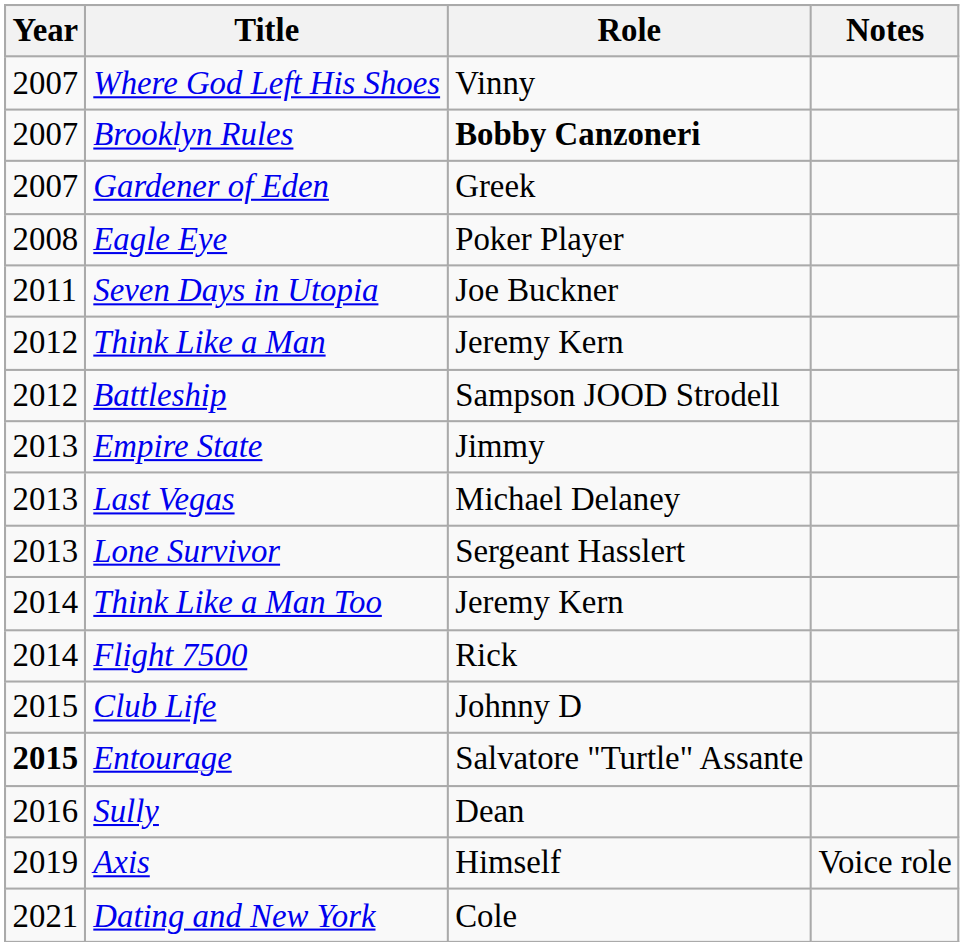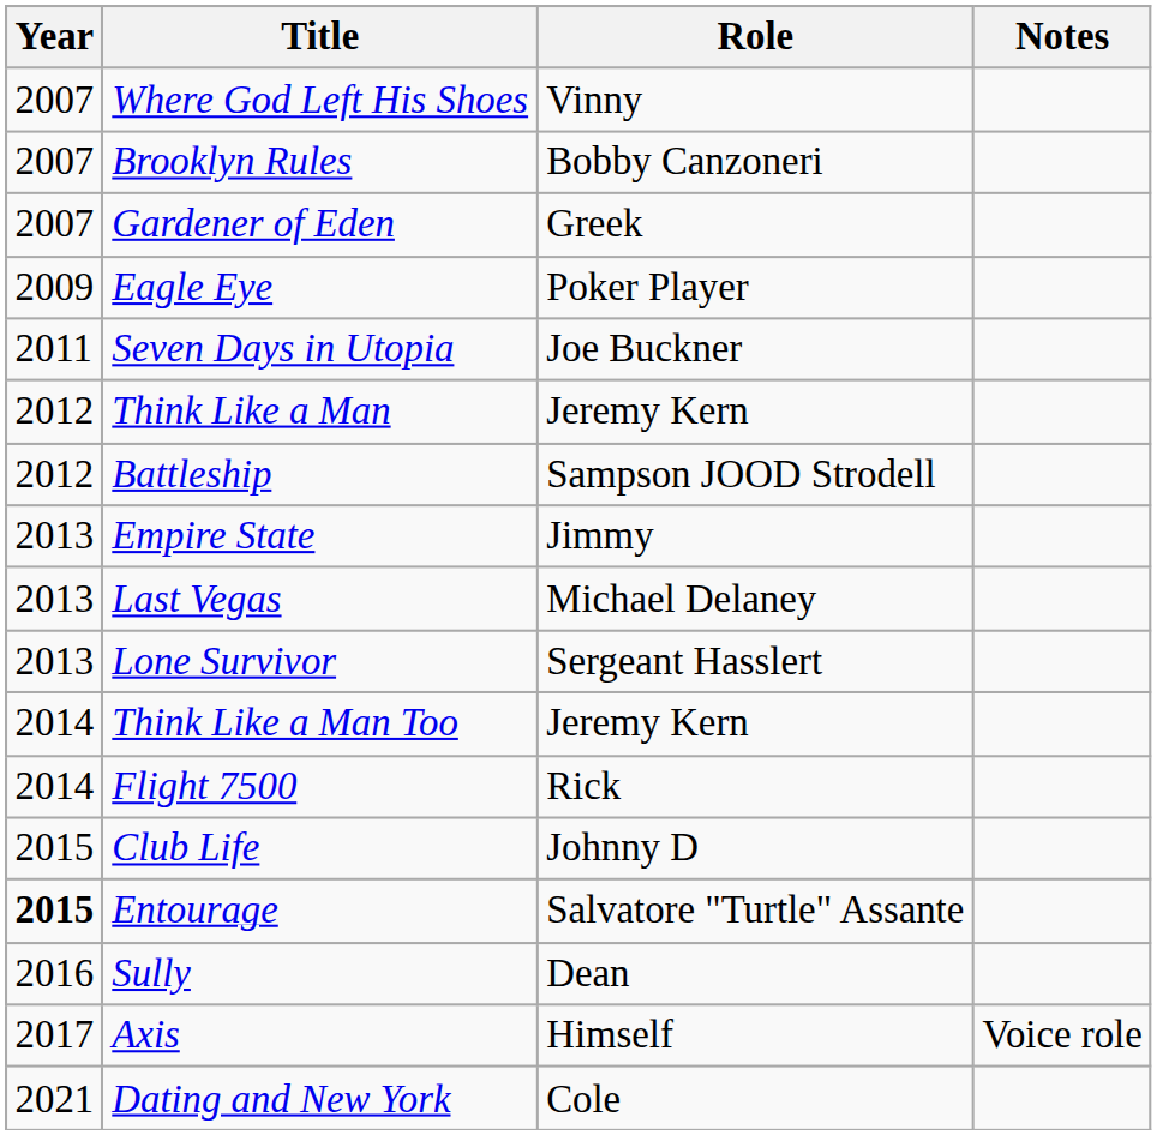 <table class="wikitable sortable">
 <tr>
 <th>Year</th>
 <th>Title</th>
 <th>Role</th>
 <th>Notes</th>
 </tr>
 <tr>
 <td>2007</td>
 <td><em><a href='#'>Where God Left His Shoes</a></em></td>
 <td>Vinny</td>
 <td></td>
 </tr>
 <tr>
 <td>2007</td>
 <td><em><a href='#'>Brooklyn Rules</a></em></td>
-<td><strong>Bobby Canzoneri</strong></td>
+<td>Bobby Canzoneri</td>
 <td></td>
 </tr>
 <tr>
 <td>2007</td>
 <td><em><a href='#'>Gardener of Eden</a></em></td>
 <td>Greek</td>
 <td></td>
 </tr>
 <tr>
-<td>2008</td>
+<td>2009</td>
 <td><em><a href='#'>Eagle Eye</a></em></td>
 <td>Poker Player</td>
 <td></td>
 </tr>
 <tr>
 <td>2011</td>
 <td><em><a href='#'>Seven Days in Utopia</a></em></td>
 <td>Joe Buckner</td>
 <td></td>
 </tr>
 <tr>
 <td>2012</td>
 <td><em><a href='#'>Think Like a Man</a></em></td>
 <td>Jeremy Kern</td>
 <td></td>
 </tr>
 <tr>
 <td>2012</td>
 <td><em><a href='#'>Battleship</a></em></td>
 <td>Sampson JOOD Strodell</td>
 <td></td>
 </tr>
 <tr>
 <td>2013</td>
 <td><em><a href='#'>Empire State</a></em></td>
 <td>Jimmy</td>
 <td></td>
 </tr>
 <tr>
 <td>2013</td>
 <td><em><a href='#'>Last Vegas</a></em></td>
 <td>Michael Delaney</td>
 <td></td>
 </tr>
 <tr>
 <td>2013</td>
 <td><em><a href='#'>Lone Survivor</a></em></td>
 <td>Sergeant Hasslert</td>
 <td></td>
 </tr>
 <tr>
 <td>2014</td>
 <td><em><a href='#'>Think Like a Man Too</a></em></td>
 <td>Jeremy Kern</td>
 <td></td>
 </tr>
 <tr>
 <td>2014</td>
 <td><em><a href='#'>Flight 7500</a></em></td>
 <td>Rick</td>
 <td></td>
 </tr>
 <tr>
 <td>2015</td>
 <td><em><a href='#'>Club Life</a></em></td>
 <td>Johnny D</td>
 <td></td>
 </tr>
 <tr>
 <td><strong>2015</strong></td>
 <td><em><a href='#'>Entourage</a></em></td>
 <td>Salvatore "Turtle" Assante</td>
 <td></td>
 </tr>
 <tr>
 <td>2016</td>
 <td><em><a href='#'>Sully</a></em></td>
 <td>Dean</td>
 <td></td>
 </tr>
 <tr>
-<td>2019</td>
+<td>2017</td>
 <td><em><a href='#'>Axis</a></em></td>
 <td>Himself</td>
 <td>Voice role</td>
 </tr>
 <tr>
 <td>2021</td>
 <td><em><a href='#'>Dating and New York</a></em></td>
 <td>Cole</td>
 <td></td>
 </tr>
 </table>
